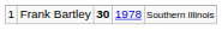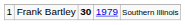 <table class="wikitable">
 <tr>
 </tr>
 <tr>
 <td>1</td>
 <td>Frank Bartley</td>
 <td><strong>30</strong></td>
-<td><a href='#'>1978</a></td>
+<td><a href='#'>1979</a></td>
 <td style="font-size:80%;">Southern Illinois</td>
 </tr>
 </table>
